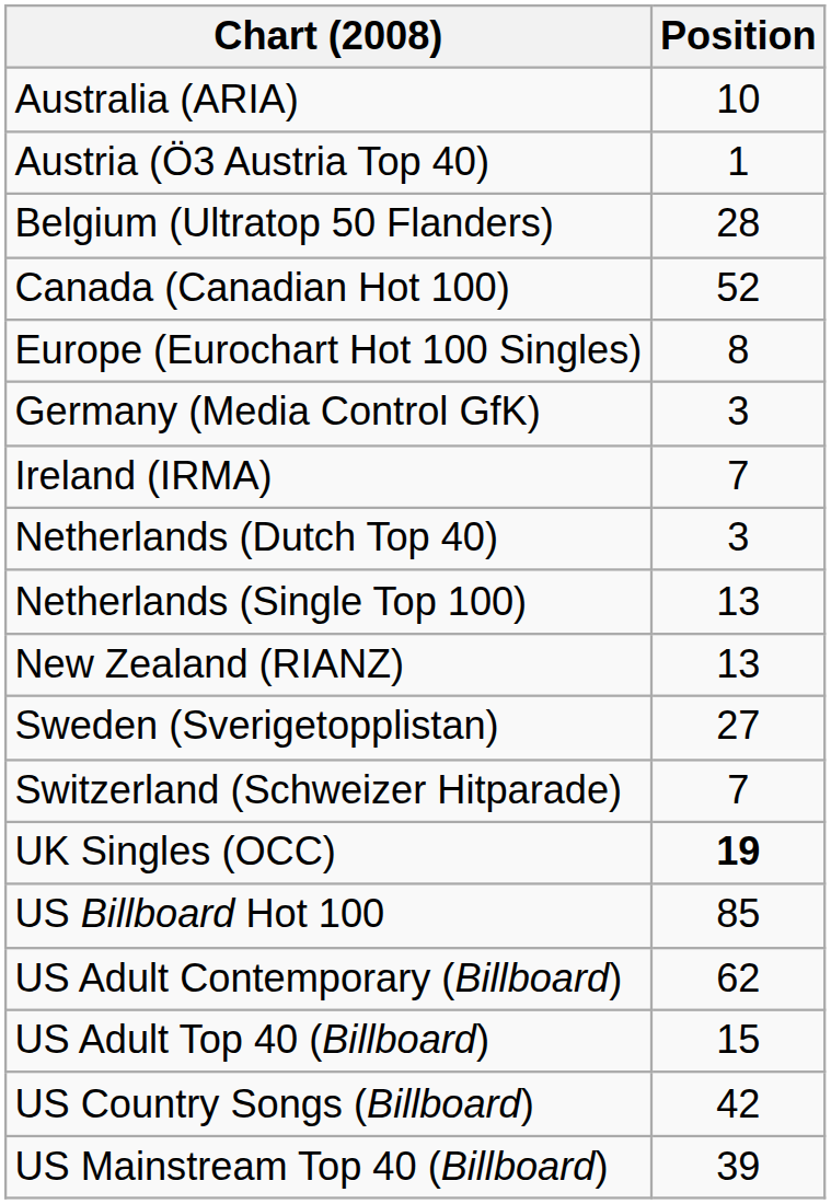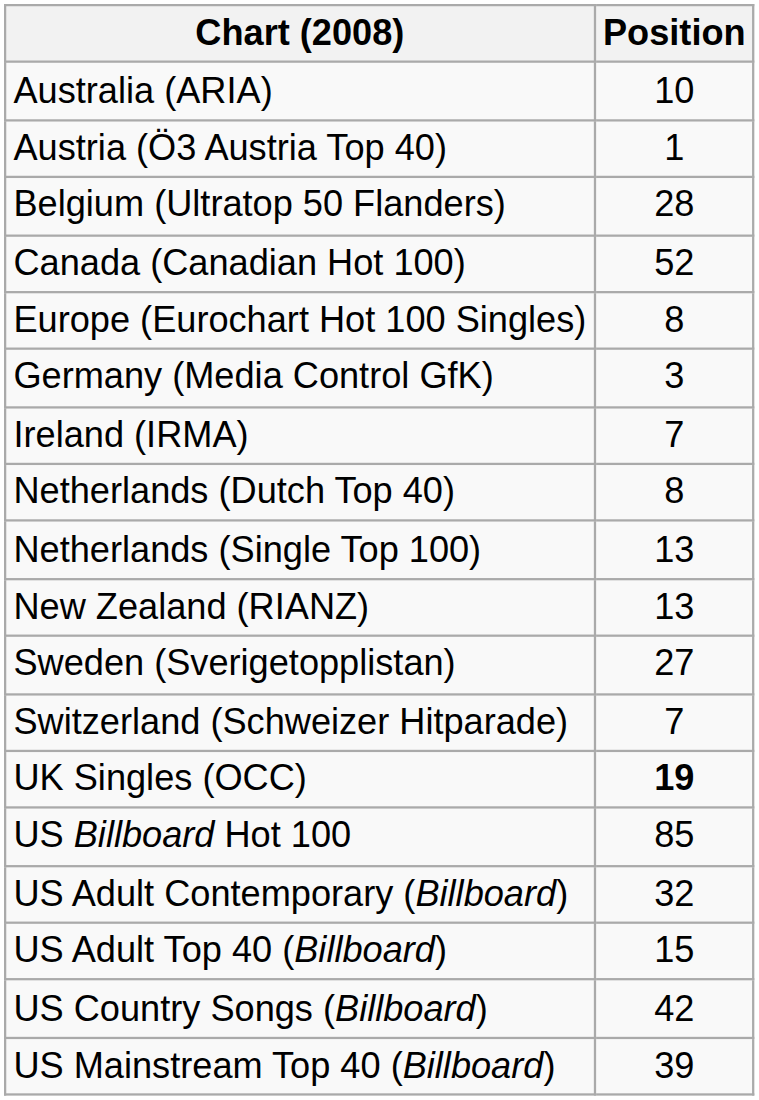 <table class="wikitable sortable">
 <tr>
 <th>Chart (2008)</th>
 <th>Position</th>
 </tr>
 <tr>
 <td>Australia (ARIA)</td>
 <td align="center">10</td>
 </tr>
 <tr>
 <td>Austria (Ö3 Austria Top 40)</td>
 <td style="text-align:center;">1</td>
 </tr>
 <tr>
 <td>Belgium (Ultratop 50 Flanders)</td>
 <td align="center">28</td>
 </tr>
 <tr>
 <td>Canada (Canadian Hot 100)</td>
 <td align="center">52</td>
 </tr>
 <tr>
 <td>Europe (Eurochart Hot 100 Singles)</td>
 <td align="center">8</td>
 </tr>
 <tr>
 <td>Germany (Media Control GfK)</td>
 <td align="center">3</td>
 </tr>
 <tr>
 <td>Ireland (IRMA)</td>
 <td align="center">7</td>
 </tr>
 <tr>
 <td>Netherlands (Dutch Top 40)</td>
-<td align="center">3</td>
+<td align="center">8</td>
 </tr>
 <tr>
 <td>Netherlands (Single Top 100)</td>
 <td align="center">13</td>
 </tr>
 <tr>
 <td>New Zealand (RIANZ)</td>
 <td align="center">13</td>
 </tr>
 <tr>
 <td>Sweden (Sverigetopplistan)</td>
 <td align="center">27</td>
 </tr>
 <tr>
 <td>Switzerland (Schweizer Hitparade)</td>
 <td align="center">7</td>
 </tr>
 <tr>
 <td>UK Singles (OCC)</td>
 <td align="center"><strong>19</strong></td>
 </tr>
 <tr>
 <td>US <em>Billboard</em> Hot 100</td>
 <td align="center">85</td>
 </tr>
 <tr>
 <td>US Adult Contemporary (<em>Billboard</em>)</td>
-<td align="center">62</td>
+<td align="center">32</td>
 </tr>
 <tr>
 <td>US Adult Top 40 (<em>Billboard</em>)</td>
 <td align="center">15</td>
 </tr>
 <tr>
 <td>US Country Songs (<em>Billboard</em>)</td>
 <td align="center">42</td>
 </tr>
 <tr>
 <td>US Mainstream Top 40 (<em>Billboard</em>)</td>
 <td align="center">39</td>
 </tr>
 </table>
